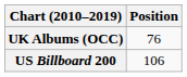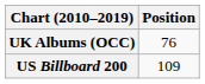 <table class="wikitable sortable plainrowheaders" style="text-align:center">
 <tr>
 <th scope="col">Chart (2010–2019)</th>
 <th scope="col">Position</th>
 </tr>
 <tr>
 <th scope="row">UK Albums (OCC)</th>
 <td>76</td>
 </tr>
 <tr>
 <th scope="row">US <em>Billboard</em> 200</th>
-<td>106</td>
+<td>109</td>
 </tr>
 </table>
